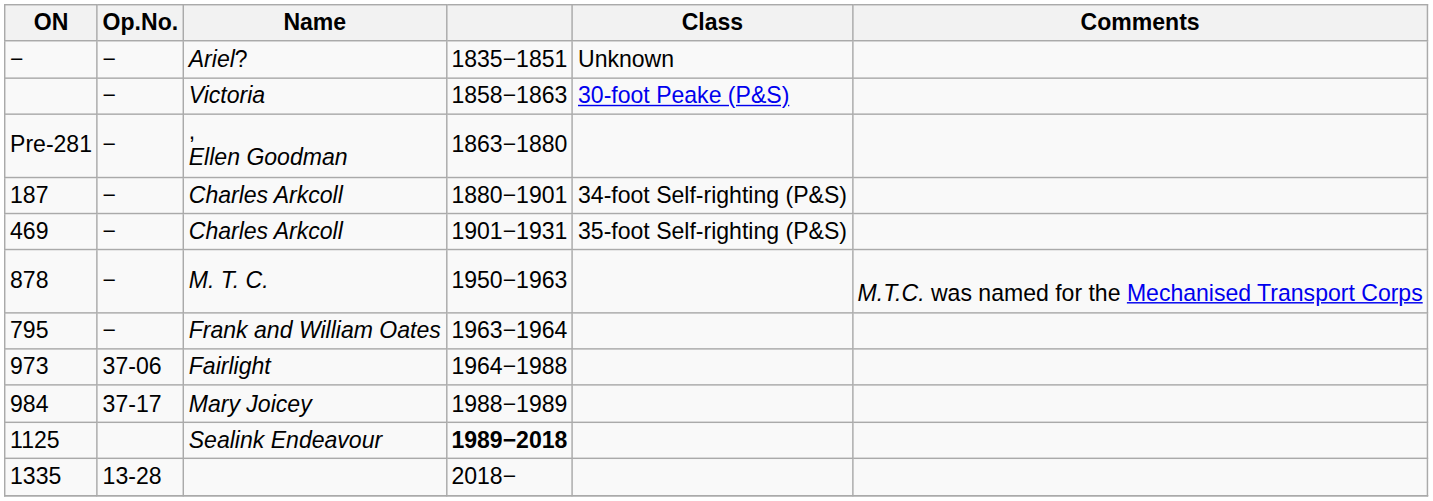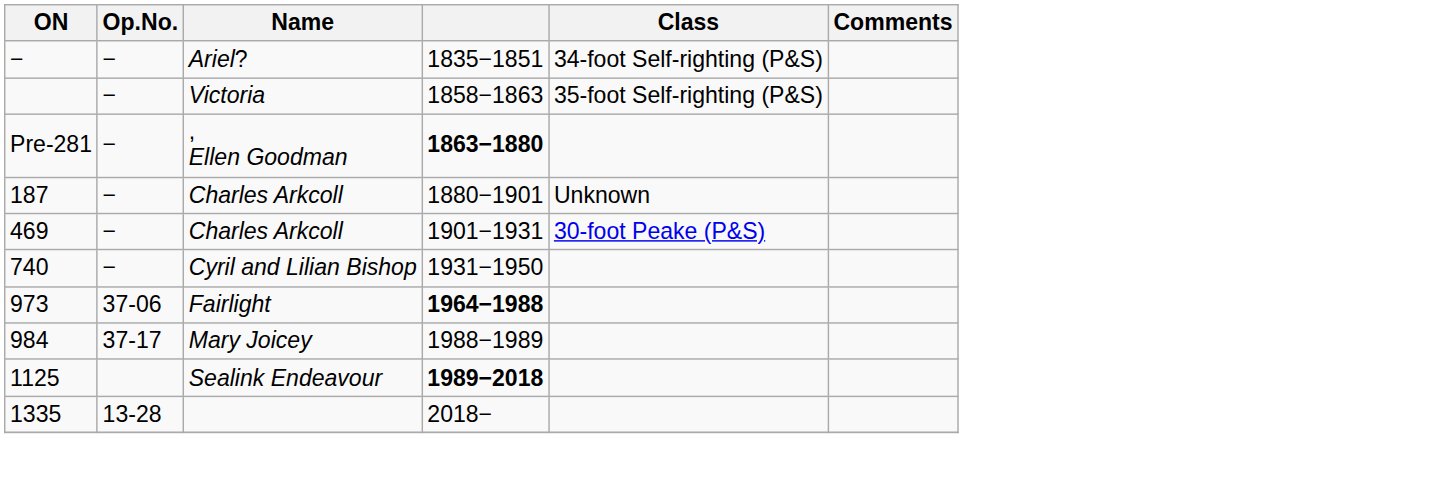 <table class="wikitable">
 <tr>
 <th>ON</th>
 <th>Op.No.</th>
 <th>Name</th>
 <th></th>
 <th>Class</th>
 <th>Comments</th>
 </tr>
 <tr>
 <td>−</td>
 <td>−</td>
 <td><em>Ariel</em>?</td>
 <td>1835−1851</td>
-<td>Unknown</td>
+<td>34-foot Self-righting (P&S)</td>
 <td></td>
 </tr>
 <tr>
 <td></td>
 <td>−</td>
 <td><em>Victoria</em></td>
 <td>1858−1863</td>
-<td><a href='#'>30-foot Peake (P&S)</a></td>
+<td>35-foot Self-righting (P&S)</td>
 <td></td>
 </tr>
 <tr>
 <td>Pre-281</td>
 <td>−</td>
 <td>,<br><em>Ellen Goodman</em></td>
-<td>1863−1880</td>
+<td><strong>1863−1880</strong></td>
 <td></td>
 <td></td>
 </tr>
 <tr>
 <td>187</td>
 <td>−</td>
 <td><em>Charles Arkcoll</em></td>
 <td>1880−1901</td>
-<td>34-foot Self-righting (P&S)</td>
+<td>Unknown</td>
 <td></td>
 </tr>
 <tr>
 <td>469</td>
 <td>−</td>
 <td><em>Charles Arkcoll</em></td>
 <td>1901−1931</td>
-<td>35-foot Self-righting (P&S)</td>
+<td><a href='#'>30-foot Peake (P&S)</a></td>
 <td></td>
 </tr>
 <tr>
-<td>878</td>
+<td>740</td>
 <td>−</td>
-<td><em>M. T. C.</em></td>
-<td>1950−1963</td>
-<td></td>
-<td><br><em>M.T.C.</em> was named for the <a href='#'>Mechanised Transport Corps</a></td>
-</tr>
-<tr>
-<td>795</td>
-<td>−</td>
-<td><em>Frank and William Oates</em></td>
-<td>1963−1964</td>
+<td><em>Cyril and Lilian Bishop</em></td>
+<td>1931−1950</td>
 <td></td>
 <td></td>
 </tr>
 <tr>
 <td>973</td>
 <td>37-06</td>
 <td><em>Fairlight</em></td>
-<td>1964−1988</td>
+<td><strong>1964−1988</strong></td>
 <td></td>
 <td></td>
 </tr>
 <tr>
 <td>984</td>
 <td>37-17</td>
 <td><em>Mary Joicey</em></td>
 <td>1988−1989</td>
 <td></td>
 <td></td>
 </tr>
 <tr>
 <td>1125</td>
 <td></td>
 <td><em>Sealink Endeavour</em></td>
 <td><strong>1989−2018</strong></td>
 <td></td>
 <td></td>
 </tr>
 <tr>
 <td>1335</td>
 <td>13-28</td>
 <td></td>
 <td>2018−</td>
 <td></td>
 <td></td>
 </tr>
 <tr>
 </tr>
 </table>
